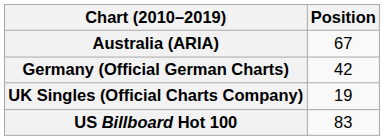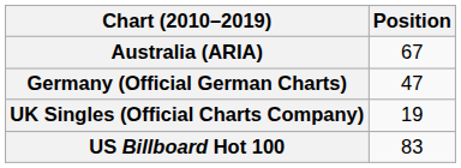 <table class="wikitable sortable plainrowheaders" style="text-align:center">
 <tr>
 <th scope="col">Chart (2010–2019)</th>
 <th scope="col">Position</th>
 </tr>
 <tr>
 <th scope="row">Australia (ARIA)</th>
 <td>67</td>
 </tr>
 <tr>
 <th scope="row">Germany (Official German Charts)</th>
-<td>42</td>
+<td>47</td>
 </tr>
 <tr>
 <th scope="row">UK Singles (Official Charts Company)</th>
 <td>19</td>
 </tr>
 <tr>
 <th scope="row">US <em>Billboard</em> Hot 100</th>
 <td>83</td>
 </tr>
 </table>
